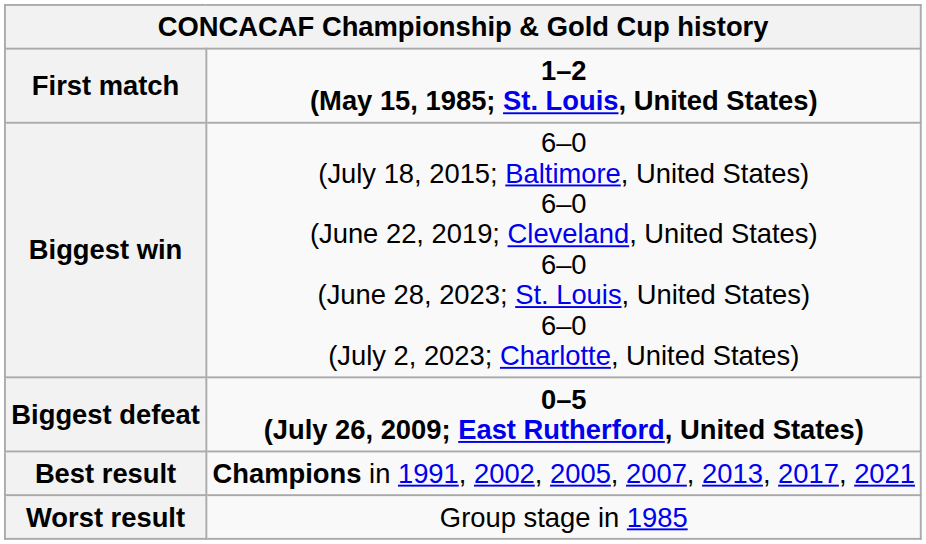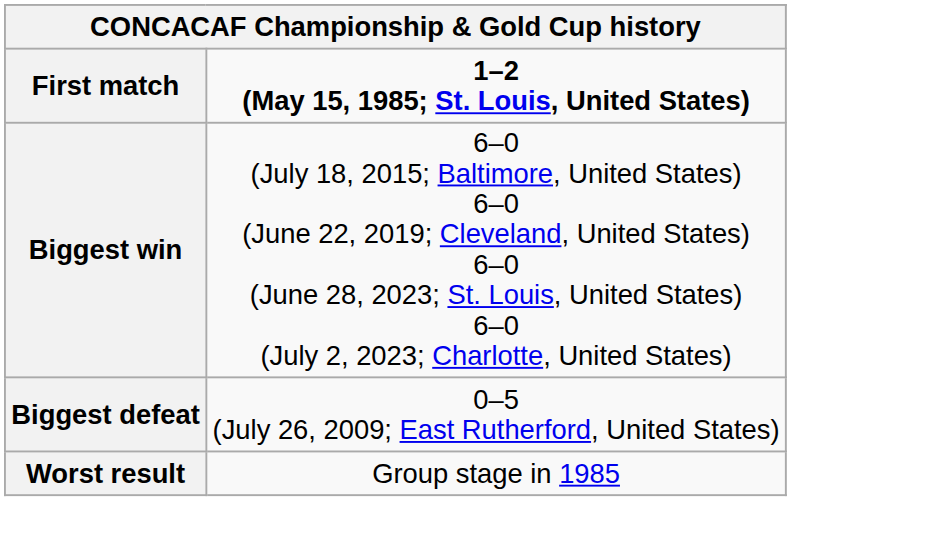 <table class="wikitable collapsible collapsed" style="text-align: center;font-size:90%;">
 <tr>
 <th colspan=2>CONCACAF Championship & Gold Cup history</th>
 </tr>
 <tr>
 <th>First match</th>
 <td><strong> 1–2 <br>(May 15, 1985; <a href='#'>St. Louis</a>, United States)</strong></td>
 </tr>
 <tr>
 <th>Biggest win</th>
 <td> 6–0 <br>(July 18, 2015; <a href='#'>Baltimore</a>, United States)<br> 6–0 <br>(June 22, 2019; <a href='#'>Cleveland</a>, United States)<br> 6–0 <br>(June 28, 2023; <a href='#'>St. Louis</a>, United States)<br> 6–0 <br>(July 2, 2023; <a href='#'>Charlotte</a>, United States)</td>
 </tr>
 <tr>
 <th>Biggest defeat</th>
-<td><strong> 0–5 <br>(July 26, 2009; <a href='#'>East Rutherford</a>, United States)</strong></td>
-</tr>
-<tr>
-<th>Best result</th>
-<td><strong>Champions</strong> in <a href='#'>1991</a>, <a href='#'>2002</a>, <a href='#'>2005</a>, <a href='#'>2007</a>, <a href='#'>2013</a>, <a href='#'>2017</a>, <a href='#'>2021</a></td>
+<td> 0–5 <br>(July 26, 2009; <a href='#'>East Rutherford</a>, United States)</td>
 </tr>
 <tr>
 <th>Worst result</th>
 <td>Group stage in <a href='#'>1985</a></td>
 </tr>
 </table>
